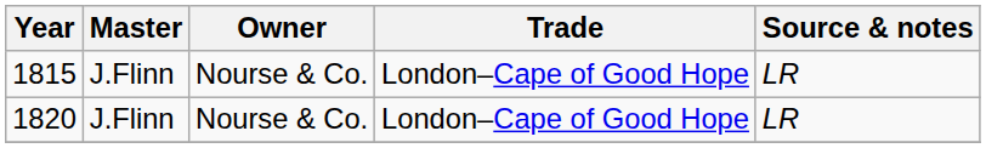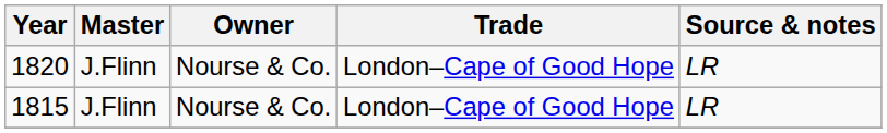 <table class=" wikitable">
 <tr>
 <th>Year</th>
 <th>Master</th>
 <th>Owner</th>
 <th>Trade</th>
 <th>Source & notes</th>
 </tr>
 <tr>
-<td>1815</td>
+<td>1820</td>
 <td>J.Flinn</td>
 <td>Nourse & Co.</td>
 <td>London–<a href='#'>Cape of Good Hope</a></td>
 <td><em>LR</em></td>
 </tr>
 <tr>
-<td>1820</td>
+<td>1815</td>
 <td>J.Flinn</td>
 <td>Nourse & Co.</td>
 <td>London–<a href='#'>Cape of Good Hope</a></td>
 <td><em>LR</em></td>
 </tr>
 <tr>
 </tr>
 </table>
